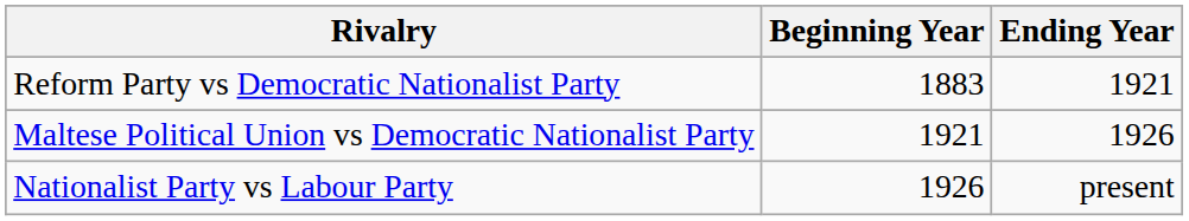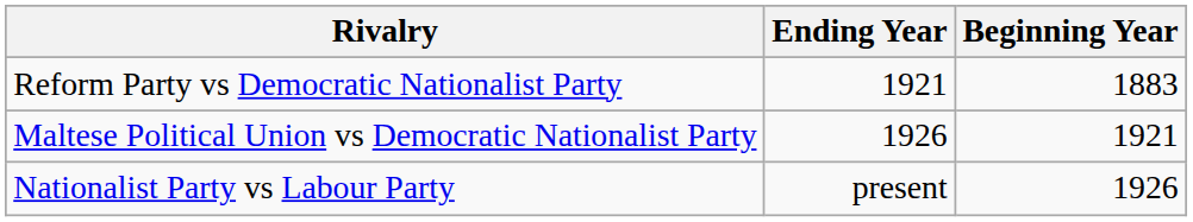 <table class="wikitable sortable">
 <tr>
 <th>Rivalry</th>
+<th>Ending Year</th>
 <th>Beginning Year</th>
-<th>Ending Year</th>
 </tr>
 <tr>
 <td>Reform Party vs <a href='#'>Democratic Nationalist Party</a></td>
+<td style="text-align:right;">1921</td>
 <td style="text-align:right;">1883</td>
+</tr>
+<tr>
+<td><a href='#'>Maltese Political Union</a> vs <a href='#'>Democratic Nationalist Party</a></td>
+<td style="text-align:right;">1926</td>
 <td style="text-align:right;">1921</td>
 </tr>
 <tr>
-<td><a href='#'>Maltese Political Union</a> vs <a href='#'>Democratic Nationalist Party</a></td>
-<td style="text-align:right;">1921</td>
+<td><a href='#'>Nationalist Party</a> vs <a href='#'>Labour Party</a></td>
+<td style="text-align:right;">present</td>
 <td style="text-align:right;">1926</td>
 </tr>
-<tr>
-<td><a href='#'>Nationalist Party</a> vs <a href='#'>Labour Party</a></td>
-<td style="text-align:right;">1926</td>
-<td style="text-align:right;">present</td>
-</tr>
 </table>
